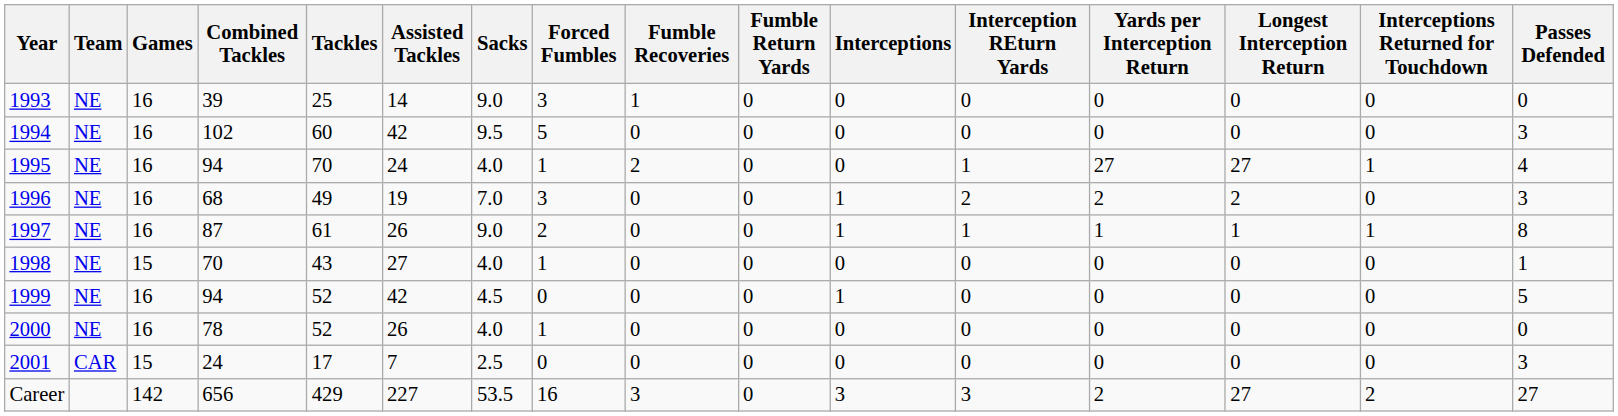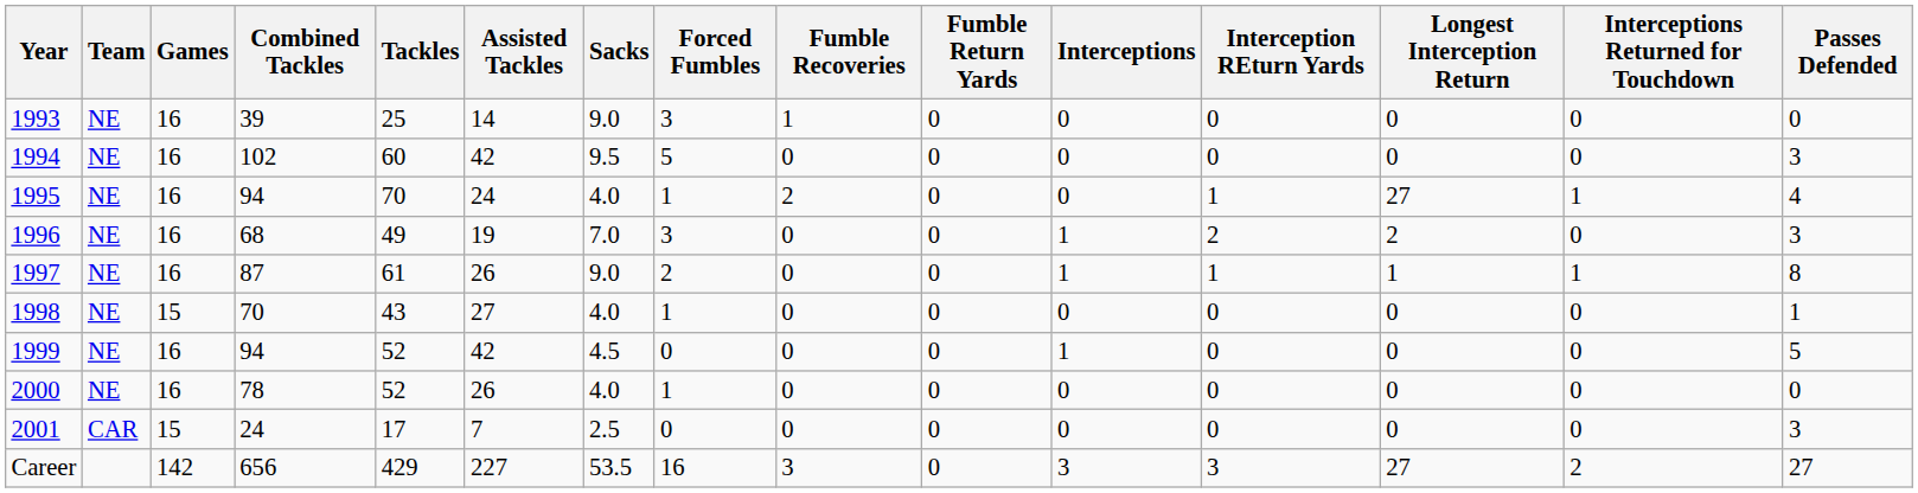 <table class="wikitable">
 <tr>
 <th>Year</th>
 <th>Team</th>
 <th>Games</th>
 <th>Combined Tackles</th>
 <th>Tackles</th>
 <th>Assisted Tackles</th>
 <th>Sacks</th>
 <th>Forced Fumbles</th>
 <th>Fumble Recoveries</th>
 <th>Fumble Return Yards</th>
 <th>Interceptions</th>
 <th>Interception REturn Yards</th>
-<th>Yards per Interception Return</th>
 <th>Longest Interception Return</th>
 <th>Interceptions Returned for Touchdown</th>
 <th>Passes Defended</th>
 </tr>
 <tr>
 <td><a href='#'>1993</a></td>
 <td><a href='#'>NE</a></td>
 <td>16</td>
 <td>39</td>
 <td>25</td>
 <td>14</td>
 <td>9.0</td>
 <td>3</td>
 <td>1</td>
-<td>0</td>
 <td>0</td>
 <td>0</td>
 <td>0</td>
 <td>0</td>
 <td>0</td>
 <td>0</td>
 </tr>
 <tr>
 <td><a href='#'>1994</a></td>
 <td><a href='#'>NE</a></td>
 <td>16</td>
 <td>102</td>
 <td>60</td>
 <td>42</td>
 <td>9.5</td>
 <td>5</td>
 <td>0</td>
 <td>0</td>
 <td>0</td>
 <td>0</td>
 <td>0</td>
 <td>0</td>
-<td>0</td>
 <td>3</td>
 </tr>
 <tr>
 <td><a href='#'>1995</a></td>
 <td><a href='#'>NE</a></td>
 <td>16</td>
 <td>94</td>
 <td>70</td>
 <td>24</td>
 <td>4.0</td>
 <td>1</td>
 <td>2</td>
 <td>0</td>
 <td>0</td>
 <td>1</td>
 <td>27</td>
-<td>27</td>
 <td>1</td>
 <td>4</td>
 </tr>
 <tr>
 <td><a href='#'>1996</a></td>
 <td><a href='#'>NE</a></td>
 <td>16</td>
 <td>68</td>
 <td>49</td>
 <td>19</td>
 <td>7.0</td>
 <td>3</td>
 <td>0</td>
 <td>0</td>
 <td>1</td>
-<td>2</td>
 <td>2</td>
 <td>2</td>
 <td>0</td>
 <td>3</td>
 </tr>
 <tr>
 <td><a href='#'>1997</a></td>
 <td><a href='#'>NE</a></td>
 <td>16</td>
 <td>87</td>
 <td>61</td>
 <td>26</td>
 <td>9.0</td>
 <td>2</td>
 <td>0</td>
 <td>0</td>
 <td>1</td>
 <td>1</td>
 <td>1</td>
 <td>1</td>
-<td>1</td>
 <td>8</td>
 </tr>
 <tr>
 <td><a href='#'>1998</a></td>
 <td><a href='#'>NE</a></td>
 <td>15</td>
 <td>70</td>
 <td>43</td>
 <td>27</td>
 <td>4.0</td>
 <td>1</td>
-<td>0</td>
 <td>0</td>
 <td>0</td>
 <td>0</td>
 <td>0</td>
 <td>0</td>
 <td>0</td>
 <td>1</td>
 </tr>
 <tr>
 <td><a href='#'>1999</a></td>
 <td><a href='#'>NE</a></td>
 <td>16</td>
 <td>94</td>
 <td>52</td>
 <td>42</td>
 <td>4.5</td>
 <td>0</td>
 <td>0</td>
 <td>0</td>
 <td>1</td>
 <td>0</td>
 <td>0</td>
 <td>0</td>
-<td>0</td>
 <td>5</td>
 </tr>
 <tr>
 <td><a href='#'>2000</a></td>
 <td><a href='#'>NE</a></td>
 <td>16</td>
 <td>78</td>
 <td>52</td>
 <td>26</td>
 <td>4.0</td>
 <td>1</td>
-<td>0</td>
 <td>0</td>
 <td>0</td>
 <td>0</td>
 <td>0</td>
 <td>0</td>
 <td>0</td>
 <td>0</td>
 </tr>
 <tr>
 <td><a href='#'>2001</a></td>
 <td><a href='#'>CAR</a></td>
 <td>15</td>
 <td>24</td>
 <td>17</td>
 <td>7</td>
 <td>2.5</td>
 <td>0</td>
 <td>0</td>
 <td>0</td>
 <td>0</td>
 <td>0</td>
 <td>0</td>
 <td>0</td>
-<td>0</td>
 <td>3</td>
 </tr>
 <tr>
 <td>Career</td>
 <td></td>
 <td>142</td>
 <td>656</td>
 <td>429</td>
 <td>227</td>
 <td>53.5</td>
 <td>16</td>
 <td>3</td>
 <td>0</td>
 <td>3</td>
 <td>3</td>
-<td>2</td>
 <td>27</td>
 <td>2</td>
 <td>27</td>
 </tr>
 </table>
